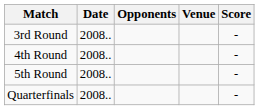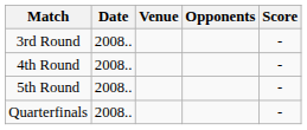 <table class="wikitable" style="text-align:center;">
 <tr>
 <th>Match</th>
 <th>Date</th>
+<th>Venue</th>
 <th>Opponents</th>
-<th>Venue</th>
 <th>Score</th>
 </tr>
 <tr>
 <td>3rd Round</td>
 <td>2008..</td>
 <td><a href='#'></a></td>
 <td><a href='#'></a></td>
 <td>-</td>
 </tr>
 <tr>
 <td>4th Round</td>
 <td>2008..</td>
 <td><a href='#'></a></td>
 <td><a href='#'></a></td>
 <td>-</td>
 </tr>
 <tr>
 <td>5th Round</td>
 <td>2008..</td>
 <td><a href='#'></a></td>
 <td><a href='#'></a></td>
 <td>-</td>
 </tr>
 <tr>
 <td>Quarterfinals</td>
 <td>2008..</td>
 <td><a href='#'></a></td>
 <td><a href='#'></a></td>
 <td>-</td>
 </tr>
 </table>
